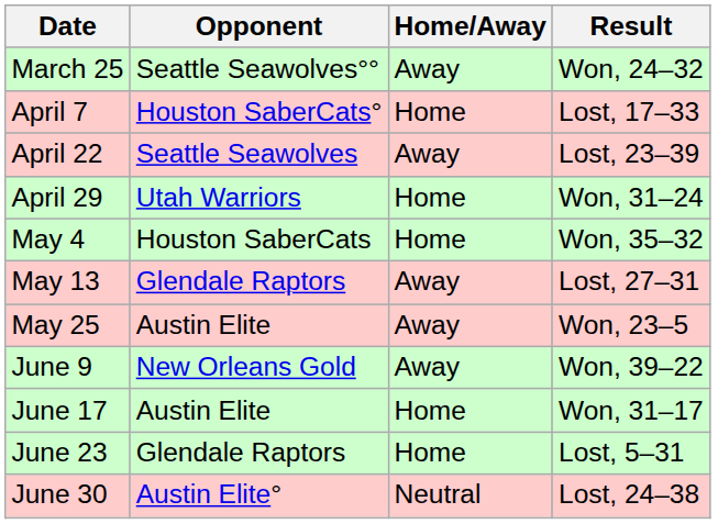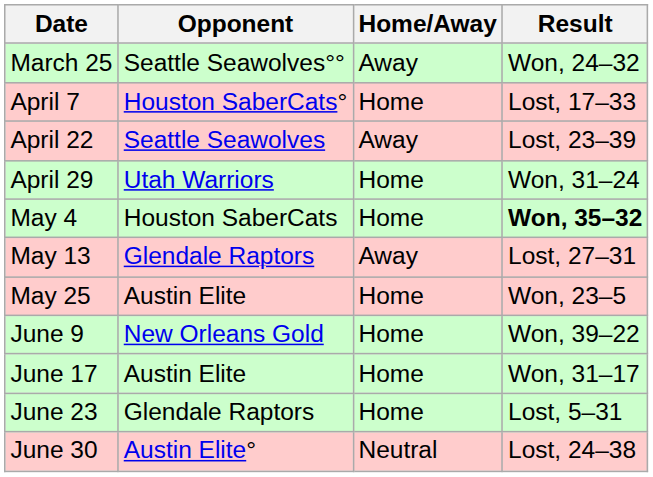 <table class="wikitable">
 <tr>
 <th>Date</th>
 <th>Opponent</th>
 <th>Home/Away</th>
 <th>Result</th>
 </tr>
 <tr bgcolor="#CCFFCC">
 <td>March 25</td>
 <td>Seattle Seawolves°°</td>
 <td>Away</td>
 <td>Won, 24–32</td>
 </tr>
 <tr bgcolor="#FFCCCC">
 <td>April 7</td>
 <td><a href='#'>Houston SaberCats</a>°</td>
 <td>Home</td>
 <td>Lost, 17–33</td>
 </tr>
 <tr bgcolor="#FFCCCC">
 <td>April 22</td>
 <td><a href='#'>Seattle Seawolves</a></td>
 <td>Away</td>
 <td>Lost, 23–39</td>
 </tr>
 <tr bgcolor="#CCFFCC">
 <td>April 29</td>
 <td><a href='#'>Utah Warriors</a></td>
 <td>Home</td>
 <td>Won, 31–24</td>
 </tr>
 <tr bgcolor="#CCFFCC">
 <td>May 4</td>
 <td>Houston SaberCats</td>
 <td>Home</td>
-<td>Won, 35–32</td>
+<td><strong>Won, 35–32</strong></td>
 </tr>
 <tr bgcolor="#FFCCCC">
 <td>May 13</td>
 <td><a href='#'>Glendale Raptors</a></td>
 <td>Away</td>
 <td>Lost, 27–31</td>
 </tr>
 <tr bgcolor="#FFCCCC">
 <td>May 25</td>
 <td>Austin Elite</td>
-<td>Away</td>
+<td>Home</td>
 <td>Won, 23–5</td>
 </tr>
 <tr bgcolor="#CCFFCC">
 <td>June 9</td>
 <td><a href='#'>New Orleans Gold</a></td>
-<td>Away</td>
+<td>Home</td>
 <td>Won, 39–22</td>
 </tr>
 <tr bgcolor="#CCFFCC">
 <td>June 17</td>
 <td>Austin Elite</td>
 <td>Home</td>
 <td>Won, 31–17</td>
 </tr>
 <tr bgcolor="#CCFFCC">
 <td>June 23</td>
 <td>Glendale Raptors</td>
 <td>Home</td>
 <td>Lost, 5–31</td>
 </tr>
 <tr bgcolor="#FFCCCC">
 <td>June 30</td>
 <td><a href='#'>Austin Elite</a>°</td>
 <td>Neutral</td>
 <td>Lost, 24–38</td>
 </tr>
 </table>
